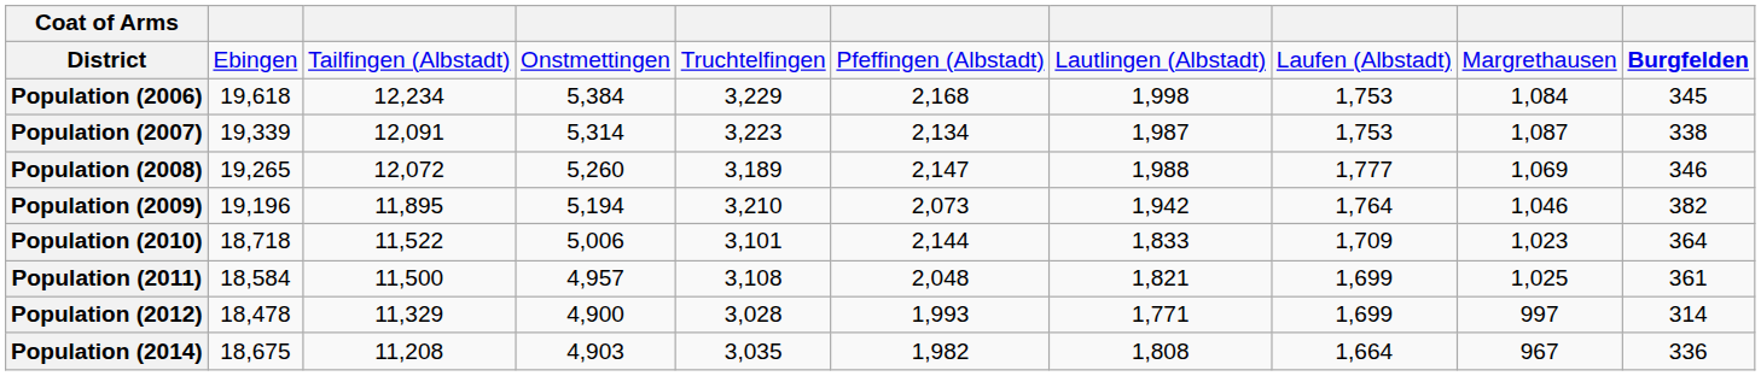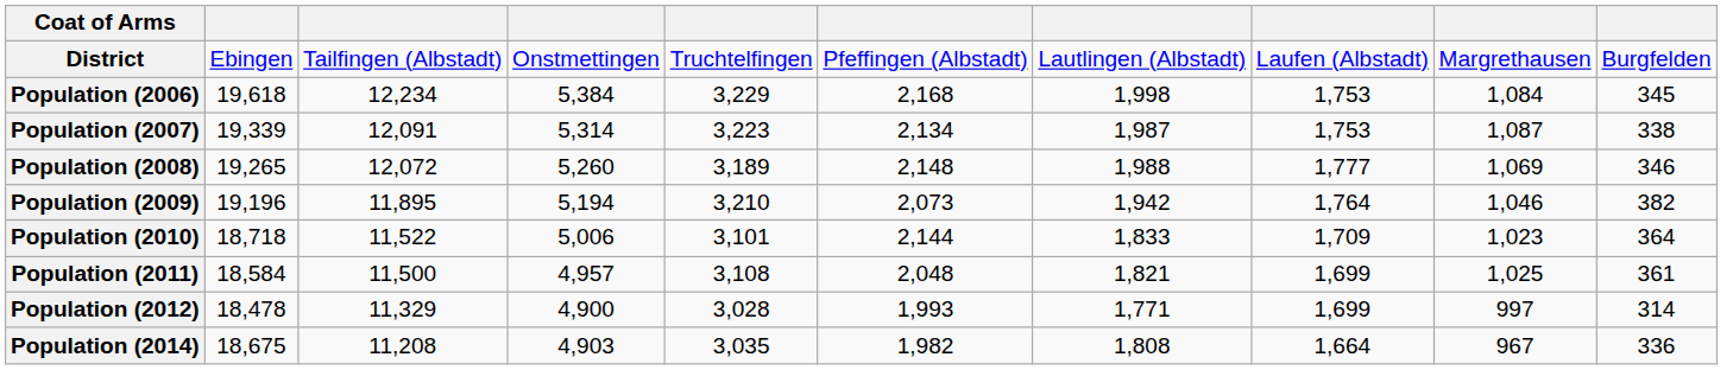 <table class="wikitable" style="text-align:center">
 <tr>
 <th>Coat of Arms</th>
 <th></th>
 <th></th>
 <th></th>
 <th></th>
 <th></th>
 <th></th>
 <th></th>
 <th></th>
 <th></th>
 </tr>
 <tr>
 <th>District</th>
 <td><a href='#'>Ebingen</a></td>
 <td><a href='#'>Tailfingen (Albstadt)</a></td>
 <td><a href='#'>Onstmettingen</a></td>
 <td><a href='#'>Truchtelfingen</a></td>
 <td><a href='#'>Pfeffingen (Albstadt)</a></td>
 <td><a href='#'>Lautlingen (Albstadt)</a></td>
 <td><a href='#'>Laufen (Albstadt)</a></td>
 <td><a href='#'>Margrethausen</a></td>
-<td><strong><a href='#'>Burgfelden</a></strong></td>
+<td><a href='#'>Burgfelden</a></td>
 </tr>
 <tr>
 <th>Population (2006)</th>
 <td>19,618</td>
 <td>12,234</td>
 <td>5,384</td>
 <td>3,229</td>
 <td>2,168</td>
 <td>1,998</td>
 <td>1,753</td>
 <td>1,084</td>
 <td>345</td>
 </tr>
 <tr>
 <th>Population (2007)</th>
 <td>19,339</td>
 <td>12,091</td>
 <td>5,314</td>
 <td>3,223</td>
 <td>2,134</td>
 <td>1,987</td>
 <td>1,753</td>
 <td>1,087</td>
 <td>338</td>
 </tr>
 <tr>
 <th>Population (2008)</th>
 <td>19,265</td>
 <td>12,072</td>
 <td>5,260</td>
 <td>3,189</td>
-<td>2,147</td>
+<td>2,148</td>
 <td>1,988</td>
 <td>1,777</td>
 <td>1,069</td>
 <td>346</td>
 </tr>
 <tr>
 <th>Population (2009)</th>
 <td>19,196</td>
 <td>11,895</td>
 <td>5,194</td>
 <td>3,210</td>
 <td>2,073</td>
 <td>1,942</td>
 <td>1,764</td>
 <td>1,046</td>
 <td>382</td>
 </tr>
 <tr>
 <th>Population (2010)</th>
 <td>18,718</td>
 <td>11,522</td>
 <td>5,006</td>
 <td>3,101</td>
 <td>2,144</td>
 <td>1,833</td>
 <td>1,709</td>
 <td>1,023</td>
 <td>364</td>
 </tr>
 <tr>
 <th>Population (2011)</th>
 <td>18,584</td>
 <td>11,500</td>
 <td>4,957</td>
 <td>3,108</td>
 <td>2,048</td>
 <td>1,821</td>
 <td>1,699</td>
 <td>1,025</td>
 <td>361</td>
 </tr>
 <tr>
 <th>Population (2012)</th>
 <td>18,478</td>
 <td>11,329</td>
 <td>4,900</td>
 <td>3,028</td>
 <td>1,993</td>
 <td>1,771</td>
 <td>1,699</td>
 <td>997</td>
 <td>314</td>
 </tr>
 <tr>
 <th>Population (2014)</th>
 <td>18,675</td>
 <td>11,208</td>
 <td>4,903</td>
 <td>3,035</td>
 <td>1,982</td>
 <td>1,808</td>
 <td>1,664</td>
 <td>967</td>
 <td>336</td>
 </tr>
 </table>
